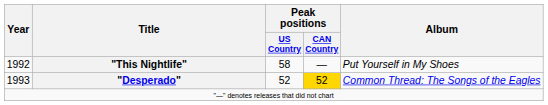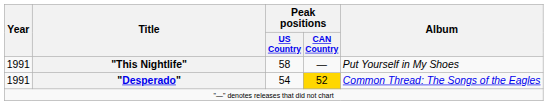 <table class="wikitable plainrowheaders" style="text-align:center;">
 <tr>
 <th rowspan="2">Year</th>
 <th rowspan="2" style="width:22em;">Title</th>
 <th colspan="2">Peak positions</th>
 <th rowspan="2">Album</th>
 </tr>
 <tr style="font-size:smaller;">
 <th style="width:45px;"><a href='#'>US Country</a><br></th>
 <th style="width:45px;"><a href='#'>CAN Country</a><br></th>
 </tr>
 <tr>
-<td>1992</td>
+<td>1991</td>
 <th scope="row">"This Nightlife"</th>
 <td>58</td>
 <td>—</td>
 <td style="text-align:left;"><em>Put Yourself in My Shoes</em></td>
 </tr>
 <tr>
-<td>1993</td>
+<td>1991</td>
 <th scope="row">"<a href='#'>Desperado</a>"</th>
-<td>52</td>
+<td>54</td>
 <td style="background: gold;">52</td>
 <td style="text-align:left;"><em><a href='#'>Common Thread: The Songs of the Eagles</a></em></td>
 </tr>
 <tr>
 <td colspan="5" style="font-size:8pt">"—" denotes releases that did not chart</td>
 </tr>
 </table>
